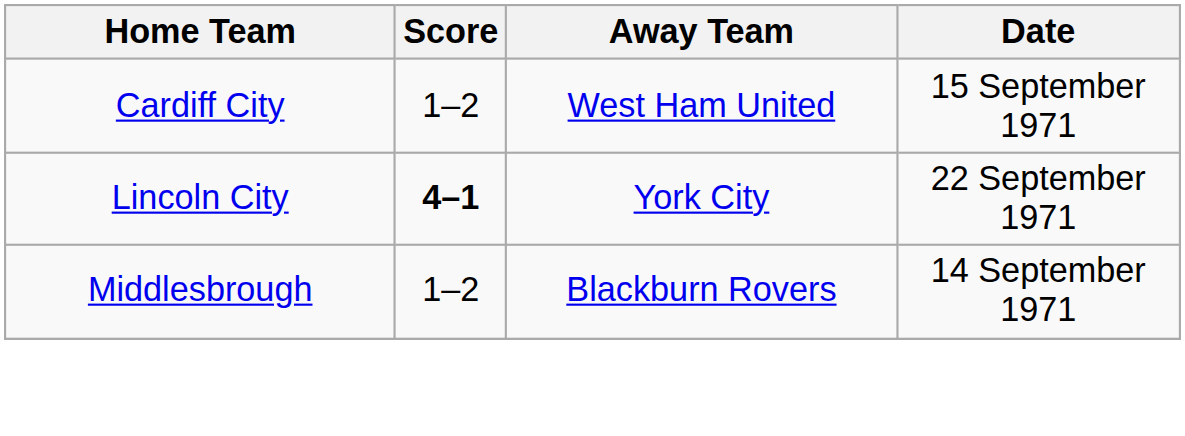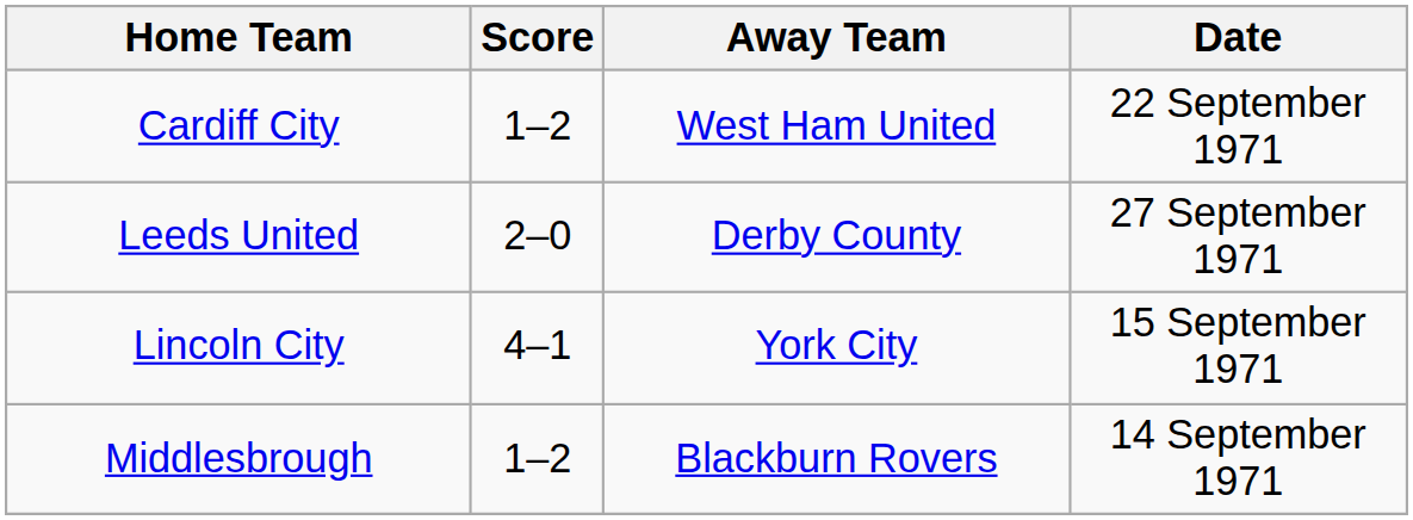 <table class="wikitable" style="text-align:center;">
 <tr>
 <th width=175>Home Team</th>
 <th width=20>Score</th>
 <th width=175>Away Team</th>
 <th width=125>Date</th>
 </tr>
 <tr>
 <td><a href='#'>Cardiff City</a></td>
 <td>1–2</td>
 <td><a href='#'>West Ham United</a></td>
-<td>15 September 1971</td>
+<td>22 September 1971</td>
+</tr>
+<tr>
+<td><a href='#'>Leeds United</a></td>
+<td>2–0</td>
+<td><a href='#'>Derby County</a></td>
+<td>27 September 1971</td>
 </tr>
 <tr>
 <td><a href='#'>Lincoln City</a></td>
-<td><strong>4–1</strong></td>
+<td>4–1</td>
 <td><a href='#'>York City</a></td>
-<td>22 September 1971</td>
+<td>15 September 1971</td>
 </tr>
 <tr>
 <td><a href='#'>Middlesbrough</a></td>
 <td>1–2</td>
 <td><a href='#'>Blackburn Rovers</a></td>
 <td>14 September 1971</td>
 </tr>
 <tr>
 </tr>
 </table>
